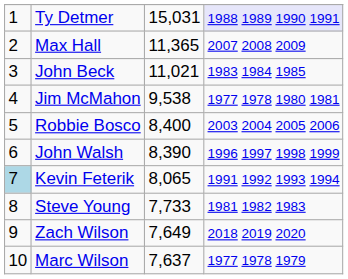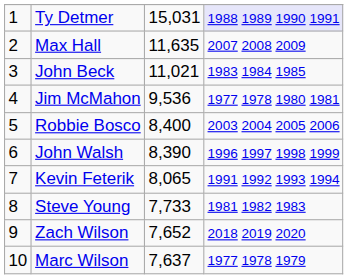 <table class="wikitable">
 <tr>
 </tr>
 <tr>
 <td>1</td>
 <td><a href='#'>Ty Detmer</a></td>
 <td>15,031</td>
 <td style="background: lavender; font-size:80%;"><a href='#'>1988</a> <a href='#'>1989</a> <a href='#'>1990</a> <a href='#'>1991</a></td>
 </tr>
 <tr>
 <td>2</td>
 <td><a href='#'>Max Hall</a></td>
-<td>11,365</td>
+<td>11,635</td>
 <td style="font-size:80%;"><a href='#'>2007</a> <a href='#'>2008</a> <a href='#'>2009</a></td>
 </tr>
 <tr>
 <td>3</td>
 <td><a href='#'>John Beck</a></td>
 <td>11,021</td>
 <td style="font-size:80%;"><a href='#'>1983</a> <a href='#'>1984</a> <a href='#'>1985</a></td>
 </tr>
 <tr>
 <td>4</td>
 <td><a href='#'>Jim McMahon</a></td>
-<td>9,538</td>
+<td>9,536</td>
 <td style="font-size:80%;"><a href='#'>1977</a> <a href='#'>1978</a> <a href='#'>1980</a> <a href='#'>1981</a></td>
 </tr>
 <tr>
 <td>5</td>
 <td><a href='#'>Robbie Bosco</a></td>
 <td>8,400</td>
 <td style="font-size:80%;"><a href='#'>2003</a> <a href='#'>2004</a> <a href='#'>2005</a> <a href='#'>2006</a></td>
 </tr>
 <tr>
 <td>6</td>
 <td><a href='#'>John Walsh</a></td>
 <td>8,390</td>
 <td style="font-size:80%;"><a href='#'>1996</a> <a href='#'>1997</a> <a href='#'>1998</a> <a href='#'>1999</a></td>
 </tr>
 <tr>
-<td style="background: lightblue;">7</td>
+<td>7</td>
 <td><a href='#'>Kevin Feterik</a></td>
 <td>8,065</td>
 <td style="font-size:80%;"><a href='#'>1991</a> <a href='#'>1992</a> <a href='#'>1993</a> <a href='#'>1994</a></td>
 </tr>
 <tr>
 <td>8</td>
 <td><a href='#'>Steve Young</a></td>
 <td>7,733</td>
 <td style="font-size:80%;"><a href='#'>1981</a> <a href='#'>1982</a> <a href='#'>1983</a></td>
 </tr>
 <tr>
 <td>9</td>
 <td><a href='#'>Zach Wilson</a></td>
-<td>7,649</td>
+<td>7,652</td>
 <td style="font-size:80%;"><a href='#'>2018</a> <a href='#'>2019</a> <a href='#'>2020</a></td>
 </tr>
 <tr>
 <td>10</td>
 <td><a href='#'>Marc Wilson</a></td>
 <td>7,637</td>
 <td style="font-size:80%;"><a href='#'>1977</a> <a href='#'>1978</a> <a href='#'>1979</a></td>
 </tr>
 </table>
